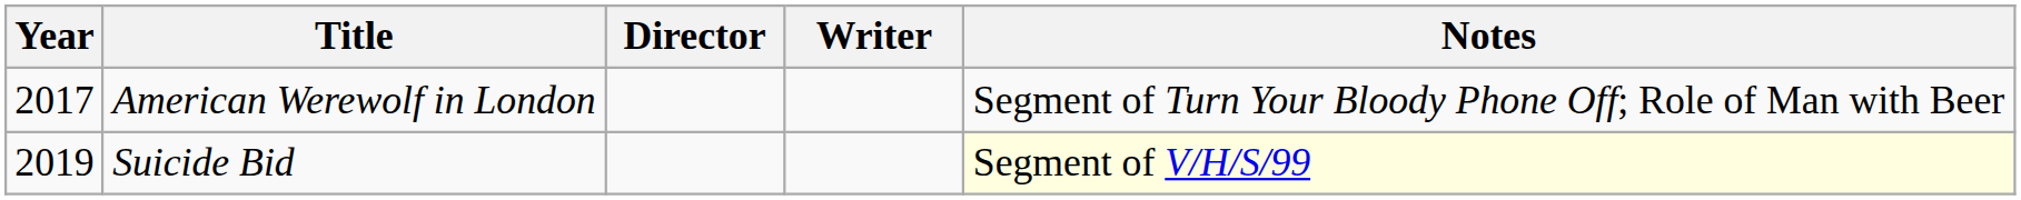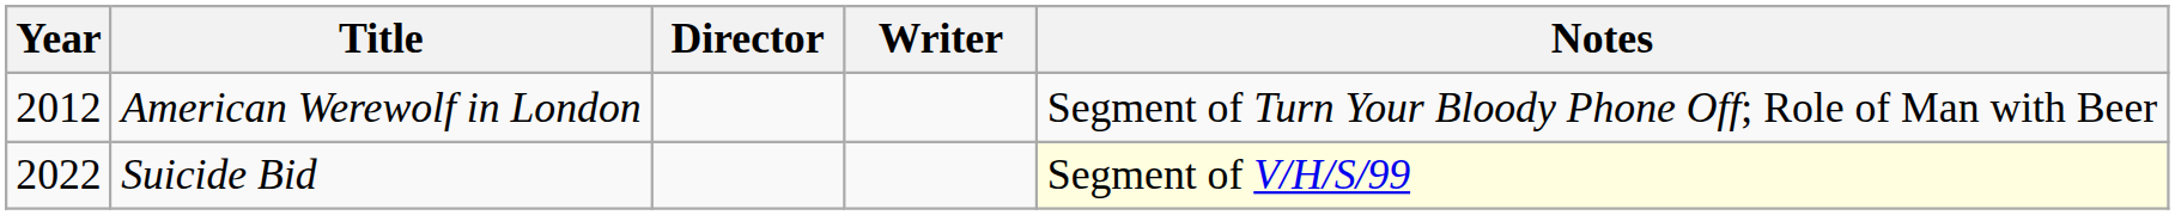 <table class="wikitable">
 <tr>
 <th>Year</th>
 <th>Title</th>
 <th width=65>Director</th>
 <th width=65>Writer</th>
 <th>Notes</th>
 </tr>
 <tr>
-<td>2017</td>
+<td>2012</td>
 <td><em>American Werewolf in London</em></td>
 <td></td>
 <td></td>
 <td>Segment of <em>Turn Your Bloody Phone Off</em>; Role of Man with Beer</td>
 </tr>
 <tr>
-<td>2019</td>
+<td>2022</td>
 <td><em>Suicide Bid</em></td>
 <td></td>
 <td></td>
 <td style="background: lightyellow;">Segment of <em><a href='#'>V/H/S/99</a></em></td>
 </tr>
 </table>
